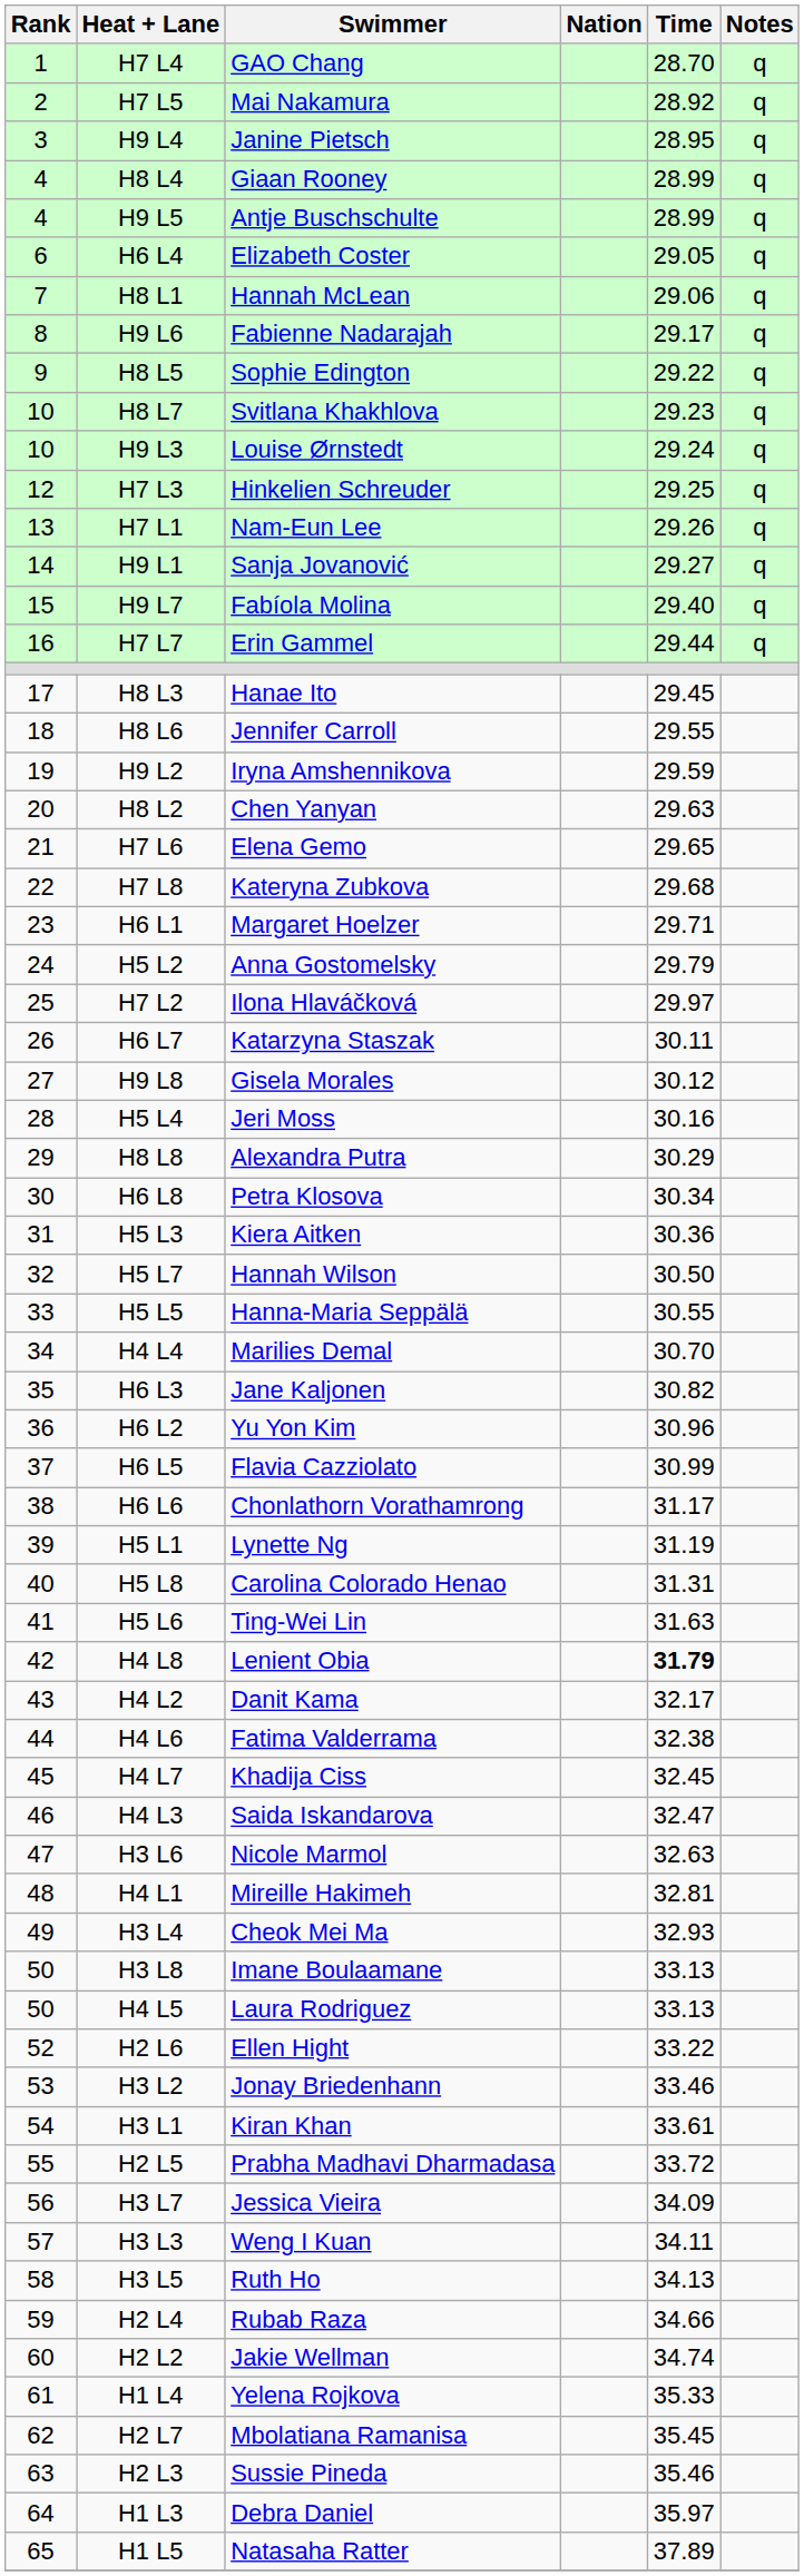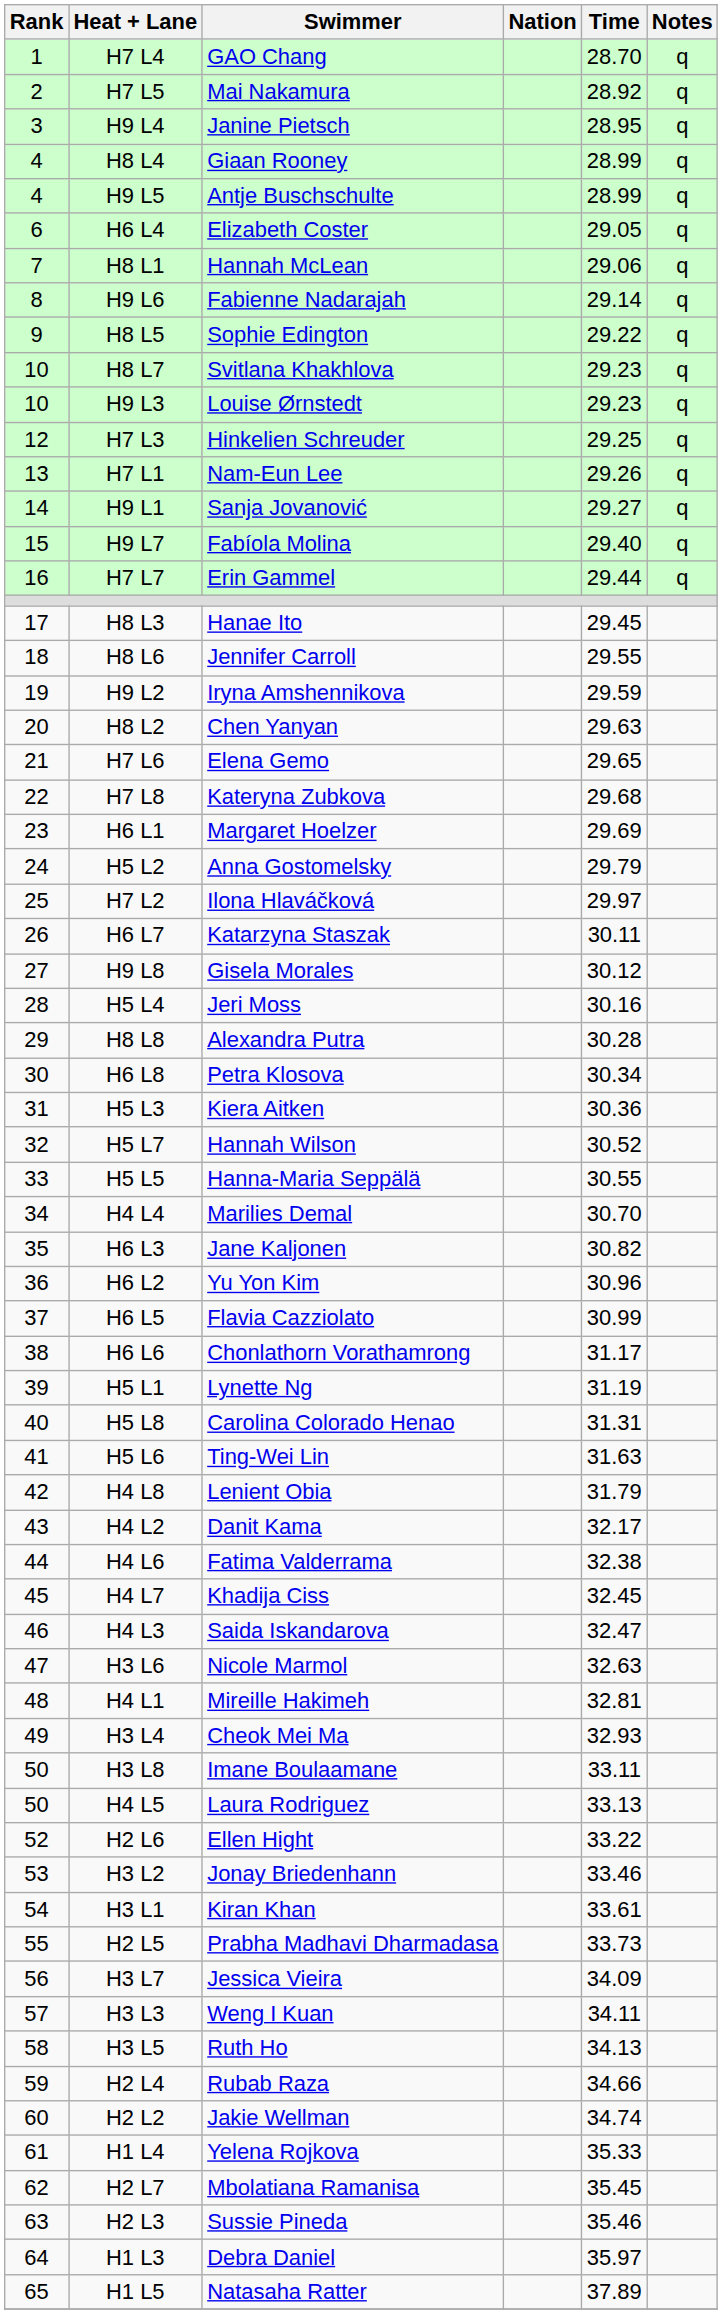 <table class="wikitable sortable" style="text-align:center">
 <tr>
 <th>Rank</th>
 <th>Heat + Lane</th>
 <th>Swimmer</th>
 <th>Nation</th>
 <th>Time</th>
 <th>Notes</th>
 </tr>
 <tr bgcolor=ccffcc>
 <td>1</td>
 <td>H7 L4</td>
 <td align=left><a href='#'>GAO Chang</a></td>
 <td align=left></td>
 <td>28.70</td>
 <td>q</td>
 </tr>
 <tr bgcolor=ccffcc>
 <td>2</td>
 <td>H7 L5</td>
 <td align=left><a href='#'>Mai Nakamura</a></td>
 <td align=left></td>
 <td>28.92</td>
 <td>q</td>
 </tr>
 <tr bgcolor=ccffcc>
 <td>3</td>
 <td>H9 L4</td>
 <td align=left><a href='#'>Janine Pietsch</a></td>
 <td align=left></td>
 <td>28.95</td>
 <td>q</td>
 </tr>
 <tr bgcolor=ccffcc>
 <td>4</td>
 <td>H8 L4</td>
 <td align=left><a href='#'>Giaan Rooney</a></td>
 <td align=left></td>
 <td>28.99</td>
 <td>q</td>
 </tr>
 <tr bgcolor=ccffcc>
 <td>4</td>
 <td>H9 L5</td>
 <td align=left><a href='#'>Antje Buschschulte</a></td>
 <td align=left></td>
 <td>28.99</td>
 <td>q</td>
 </tr>
 <tr bgcolor=ccffcc>
 <td>6</td>
 <td>H6 L4</td>
 <td align=left><a href='#'>Elizabeth Coster</a></td>
 <td align=left></td>
 <td>29.05</td>
 <td>q</td>
 </tr>
 <tr bgcolor=ccffcc>
 <td>7</td>
 <td>H8 L1</td>
 <td align=left><a href='#'>Hannah McLean</a></td>
 <td align=left></td>
 <td>29.06</td>
 <td>q</td>
 </tr>
 <tr bgcolor=ccffcc>
 <td>8</td>
 <td>H9 L6</td>
 <td align=left><a href='#'>Fabienne Nadarajah</a></td>
 <td align=left></td>
-<td>29.17</td>
+<td>29.14</td>
 <td>q</td>
 </tr>
 <tr bgcolor=ccffcc>
 <td>9</td>
 <td>H8 L5</td>
 <td align=left><a href='#'>Sophie Edington</a></td>
 <td align=left></td>
 <td>29.22</td>
 <td>q</td>
 </tr>
 <tr bgcolor=ccffcc>
 <td>10</td>
 <td>H8 L7</td>
 <td align=left><a href='#'>Svitlana Khakhlova</a></td>
 <td align=left></td>
 <td>29.23</td>
 <td>q</td>
 </tr>
 <tr bgcolor=ccffcc>
 <td>10</td>
 <td>H9 L3</td>
 <td align=left><a href='#'>Louise Ørnstedt</a></td>
 <td align=left></td>
-<td>29.24</td>
+<td>29.23</td>
 <td>q</td>
 </tr>
 <tr bgcolor=ccffcc>
 <td>12</td>
 <td>H7 L3</td>
 <td align=left><a href='#'>Hinkelien Schreuder</a></td>
 <td align=left></td>
 <td>29.25</td>
 <td>q</td>
 </tr>
 <tr bgcolor=ccffcc>
 <td>13</td>
 <td>H7 L1</td>
 <td align=left><a href='#'>Nam-Eun Lee</a></td>
 <td align=left></td>
 <td>29.26</td>
 <td>q</td>
 </tr>
 <tr bgcolor=ccffcc>
 <td>14</td>
 <td>H9 L1</td>
 <td align=left><a href='#'>Sanja Jovanović</a></td>
 <td align=left></td>
 <td>29.27</td>
 <td>q</td>
 </tr>
 <tr bgcolor=ccffcc>
 <td>15</td>
 <td>H9 L7</td>
 <td align=left><a href='#'>Fabíola Molina</a></td>
 <td align=left></td>
 <td>29.40</td>
 <td>q</td>
 </tr>
 <tr bgcolor=ccffcc>
 <td>16</td>
 <td>H7 L7</td>
 <td align=left><a href='#'>Erin Gammel</a></td>
 <td align=left></td>
 <td>29.44</td>
 <td>q</td>
 </tr>
 <tr bgcolor=#DDDDDD>
 <td colspan=6></td>
 </tr>
 <tr>
 <td>17</td>
 <td>H8 L3</td>
 <td align=left><a href='#'>Hanae Ito</a></td>
 <td align=left></td>
 <td>29.45</td>
 <td></td>
 </tr>
 <tr>
 <td>18</td>
 <td>H8 L6</td>
 <td align=left><a href='#'>Jennifer Carroll</a></td>
 <td align=left></td>
 <td>29.55</td>
 <td></td>
 </tr>
 <tr>
 <td>19</td>
 <td>H9 L2</td>
 <td align=left><a href='#'>Iryna Amshennikova</a></td>
 <td align=left></td>
 <td>29.59</td>
 <td></td>
 </tr>
 <tr>
 <td>20</td>
 <td>H8 L2</td>
 <td align=left><a href='#'>Chen Yanyan</a></td>
 <td align=left></td>
 <td>29.63</td>
 <td></td>
 </tr>
 <tr>
 <td>21</td>
 <td>H7 L6</td>
 <td align=left><a href='#'>Elena Gemo</a></td>
 <td align=left></td>
 <td>29.65</td>
 <td></td>
 </tr>
 <tr>
 <td>22</td>
 <td>H7 L8</td>
 <td align=left><a href='#'>Kateryna Zubkova</a></td>
 <td align=left></td>
 <td>29.68</td>
 <td></td>
 </tr>
 <tr>
 <td>23</td>
 <td>H6 L1</td>
 <td align=left><a href='#'>Margaret Hoelzer</a></td>
 <td align=left></td>
-<td>29.71</td>
+<td>29.69</td>
 <td></td>
 </tr>
 <tr>
 <td>24</td>
 <td>H5 L2</td>
 <td align=left><a href='#'>Anna Gostomelsky</a></td>
 <td align=left></td>
 <td>29.79</td>
 <td></td>
 </tr>
 <tr>
 <td>25</td>
 <td>H7 L2</td>
 <td align=left><a href='#'>Ilona Hlaváčková</a></td>
 <td align=left></td>
 <td>29.97</td>
 <td></td>
 </tr>
 <tr>
 <td>26</td>
 <td>H6 L7</td>
 <td align=left><a href='#'>Katarzyna Staszak</a></td>
 <td align=left></td>
 <td>30.11</td>
 <td></td>
 </tr>
 <tr>
 <td>27</td>
 <td>H9 L8</td>
 <td align=left><a href='#'>Gisela Morales</a></td>
 <td align=left></td>
 <td>30.12</td>
 <td></td>
 </tr>
 <tr>
 <td>28</td>
 <td>H5 L4</td>
 <td align=left><a href='#'>Jeri Moss</a></td>
 <td align=left></td>
 <td>30.16</td>
 <td></td>
 </tr>
 <tr>
 <td>29</td>
 <td>H8 L8</td>
 <td align=left><a href='#'>Alexandra Putra</a></td>
 <td align=left></td>
-<td>30.29</td>
+<td>30.28</td>
 <td></td>
 </tr>
 <tr>
 <td>30</td>
 <td>H6 L8</td>
 <td align=left><a href='#'>Petra Klosova</a></td>
 <td align=left></td>
 <td>30.34</td>
 <td></td>
 </tr>
 <tr>
 <td>31</td>
 <td>H5 L3</td>
 <td align=left><a href='#'>Kiera Aitken</a></td>
 <td align=left></td>
 <td>30.36</td>
 <td></td>
 </tr>
 <tr>
 <td>32</td>
 <td>H5 L7</td>
 <td align=left><a href='#'>Hannah Wilson</a></td>
 <td align=left></td>
-<td>30.50</td>
+<td>30.52</td>
 <td></td>
 </tr>
 <tr>
 <td>33</td>
 <td>H5 L5</td>
 <td align=left><a href='#'>Hanna-Maria Seppälä</a></td>
 <td align=left></td>
 <td>30.55</td>
 <td></td>
 </tr>
 <tr>
 <td>34</td>
 <td>H4 L4</td>
 <td align=left><a href='#'>Marilies Demal</a></td>
 <td align=left></td>
 <td>30.70</td>
 <td></td>
 </tr>
 <tr>
 <td>35</td>
 <td>H6 L3</td>
 <td align=left><a href='#'>Jane Kaljonen</a></td>
 <td align=left></td>
 <td>30.82</td>
 <td></td>
 </tr>
 <tr>
 <td>36</td>
 <td>H6 L2</td>
 <td align=left><a href='#'>Yu Yon Kim</a></td>
 <td align=left></td>
 <td>30.96</td>
 <td></td>
 </tr>
 <tr>
 <td>37</td>
 <td>H6 L5</td>
 <td align=left><a href='#'>Flavia Cazziolato</a></td>
 <td align=left></td>
 <td>30.99</td>
 <td></td>
 </tr>
 <tr>
 <td>38</td>
 <td>H6 L6</td>
 <td align=left><a href='#'>Chonlathorn Vorathamrong</a></td>
 <td align=left></td>
 <td>31.17</td>
 <td></td>
 </tr>
 <tr>
 <td>39</td>
 <td>H5 L1</td>
 <td align=left><a href='#'>Lynette Ng</a></td>
 <td align=left></td>
 <td>31.19</td>
 <td></td>
 </tr>
 <tr>
 <td>40</td>
 <td>H5 L8</td>
 <td align=left><a href='#'>Carolina Colorado Henao</a></td>
 <td align=left></td>
 <td>31.31</td>
 <td></td>
 </tr>
 <tr>
 <td>41</td>
 <td>H5 L6</td>
 <td align=left><a href='#'>Ting-Wei Lin</a></td>
 <td align=left></td>
 <td>31.63</td>
 <td></td>
 </tr>
 <tr>
 <td>42</td>
 <td>H4 L8</td>
 <td align=left><a href='#'>Lenient Obia</a></td>
 <td align=left></td>
-<td><strong>31.79</strong></td>
+<td>31.79</td>
 <td></td>
 </tr>
 <tr>
 <td>43</td>
 <td>H4 L2</td>
 <td align=left><a href='#'>Danit Kama</a></td>
 <td align=left></td>
 <td>32.17</td>
 <td></td>
 </tr>
 <tr>
 <td>44</td>
 <td>H4 L6</td>
 <td align=left><a href='#'>Fatima Valderrama</a></td>
 <td align=left></td>
 <td>32.38</td>
 <td></td>
 </tr>
 <tr>
 <td>45</td>
 <td>H4 L7</td>
 <td align=left><a href='#'>Khadija Ciss</a></td>
 <td align=left></td>
 <td>32.45</td>
 <td></td>
 </tr>
 <tr>
 <td>46</td>
 <td>H4 L3</td>
 <td align=left><a href='#'>Saida Iskandarova</a></td>
 <td align=left></td>
 <td>32.47</td>
 <td></td>
 </tr>
 <tr>
 <td>47</td>
 <td>H3 L6</td>
 <td align=left><a href='#'>Nicole Marmol</a></td>
 <td align=left></td>
 <td>32.63</td>
 <td></td>
 </tr>
 <tr>
 <td>48</td>
 <td>H4 L1</td>
 <td align=left><a href='#'>Mireille Hakimeh</a></td>
 <td align=left></td>
 <td>32.81</td>
 <td></td>
 </tr>
 <tr>
 <td>49</td>
 <td>H3 L4</td>
 <td align=left><a href='#'>Cheok Mei Ma</a></td>
 <td align=left></td>
 <td>32.93</td>
 <td></td>
 </tr>
 <tr>
 <td>50</td>
 <td>H3 L8</td>
 <td align=left><a href='#'>Imane Boulaamane</a></td>
 <td align=left></td>
-<td>33.13</td>
+<td>33.11</td>
 <td></td>
 </tr>
 <tr>
 <td>50</td>
 <td>H4 L5</td>
 <td align=left><a href='#'>Laura Rodriguez</a></td>
 <td align=left></td>
 <td>33.13</td>
 <td></td>
 </tr>
 <tr>
 <td>52</td>
 <td>H2 L6</td>
 <td align=left><a href='#'>Ellen Hight</a></td>
 <td align=left></td>
 <td>33.22</td>
 <td></td>
 </tr>
 <tr>
 <td>53</td>
 <td>H3 L2</td>
 <td align=left><a href='#'>Jonay Briedenhann</a></td>
 <td align=left></td>
 <td>33.46</td>
 <td></td>
 </tr>
 <tr>
 <td>54</td>
 <td>H3 L1</td>
 <td align=left><a href='#'>Kiran Khan</a></td>
 <td align=left></td>
 <td>33.61</td>
 <td></td>
 </tr>
 <tr>
 <td>55</td>
 <td>H2 L5</td>
 <td align=left><a href='#'>Prabha Madhavi Dharmadasa</a></td>
 <td align=left></td>
-<td>33.72</td>
+<td>33.73</td>
 <td></td>
 </tr>
 <tr>
 <td>56</td>
 <td>H3 L7</td>
 <td align=left><a href='#'>Jessica Vieira</a></td>
 <td align=left></td>
 <td>34.09</td>
 <td></td>
 </tr>
 <tr>
 <td>57</td>
 <td>H3 L3</td>
 <td align=left><a href='#'>Weng I Kuan</a></td>
 <td align=left></td>
 <td>34.11</td>
 <td></td>
 </tr>
 <tr>
 <td>58</td>
 <td>H3 L5</td>
 <td align=left><a href='#'>Ruth Ho</a></td>
 <td align=left></td>
 <td>34.13</td>
 <td></td>
 </tr>
 <tr>
 <td>59</td>
 <td>H2 L4</td>
 <td align=left><a href='#'>Rubab Raza</a></td>
 <td align=left></td>
 <td>34.66</td>
 <td></td>
 </tr>
 <tr>
 <td>60</td>
 <td>H2 L2</td>
 <td align=left><a href='#'>Jakie Wellman</a></td>
 <td align=left></td>
 <td>34.74</td>
 <td></td>
 </tr>
 <tr>
 <td>61</td>
 <td>H1 L4</td>
 <td align=left><a href='#'>Yelena Rojkova</a></td>
 <td align=left></td>
 <td>35.33</td>
 <td></td>
 </tr>
 <tr>
 <td>62</td>
 <td>H2 L7</td>
 <td align=left><a href='#'>Mbolatiana Ramanisa</a></td>
 <td align=left></td>
 <td>35.45</td>
 <td></td>
 </tr>
 <tr>
 <td>63</td>
 <td>H2 L3</td>
 <td align=left><a href='#'>Sussie Pineda</a></td>
 <td align=left></td>
 <td>35.46</td>
 <td></td>
 </tr>
 <tr>
 <td>64</td>
 <td>H1 L3</td>
 <td align=left><a href='#'>Debra Daniel</a></td>
 <td align=left></td>
 <td>35.97</td>
 <td></td>
 </tr>
 <tr>
 <td>65</td>
 <td>H1 L5</td>
 <td align=left><a href='#'>Natasaha Ratter</a></td>
 <td align=left></td>
 <td>37.89</td>
 <td></td>
 </tr>
 <tr>
 </tr>
 </table>
